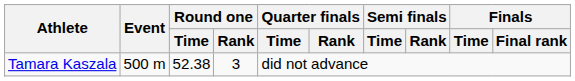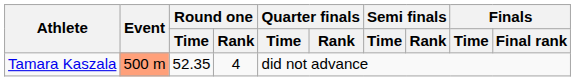 <table class="wikitable" style="font-size:90%">
 <tr>
 <th rowspan="2">Athlete</th>
 <th rowspan="2">Event</th>
 <th colspan="2">Round one</th>
 <th colspan="2">Quarter finals</th>
 <th colspan="2">Semi finals</th>
 <th colspan="2">Finals</th>
 </tr>
 <tr>
 <th>Time</th>
 <th>Rank</th>
 <th>Time</th>
 <th>Rank</th>
 <th>Time</th>
 <th>Rank</th>
 <th>Time</th>
 <th>Final rank</th>
 </tr>
 <tr>
 <td><a href='#'>Tamara Kaszala</a></td>
-<td>500 m</td>
-<td align="center">52.38</td>
-<td align="center">3</td>
+<td style="background: lightsalmon;">500 m</td>
+<td align="center">52.35</td>
+<td align="center">4</td>
 <td colspan="6">did not advance</td>
 </tr>
 </table>
